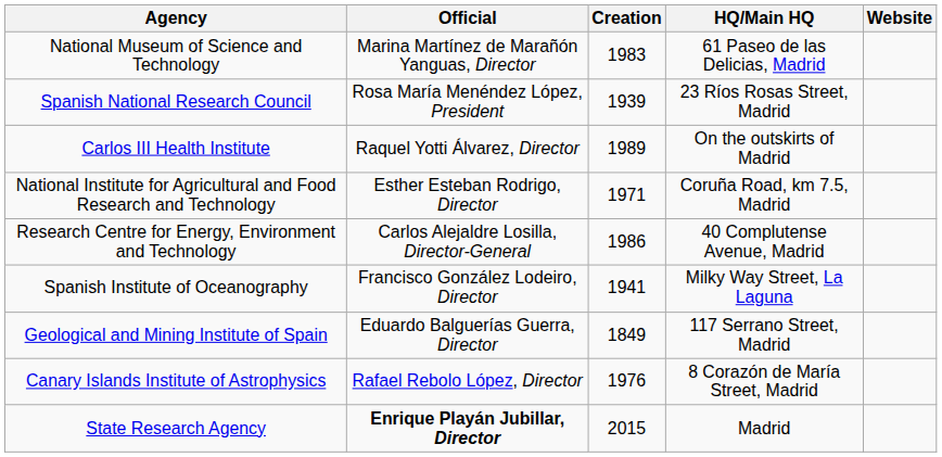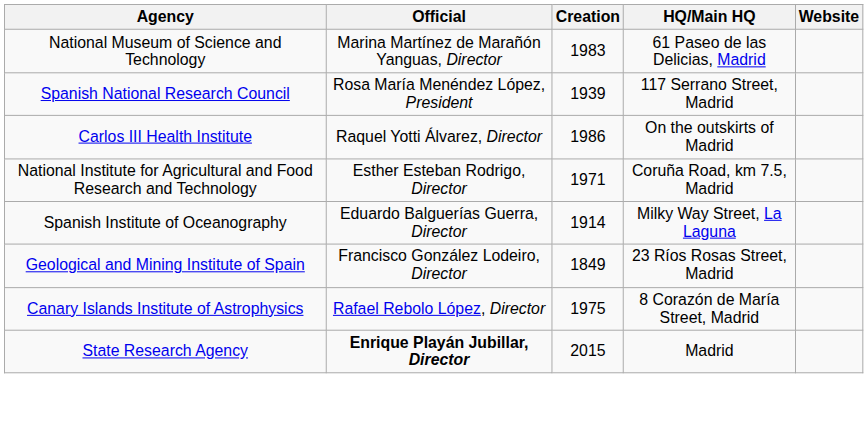 <table class="wikitable" style="text-align:Center">
 <tr>
 <th>Agency</th>
 <th>Official</th>
 <th>Creation</th>
 <th>HQ/Main HQ</th>
 <th>Website</th>
 </tr>
 <tr>
 <td>National Museum of Science and Technology</td>
 <td>Marina Martínez de Marañón Yanguas, <em>Director</em></td>
 <td>1983</td>
 <td>61 Paseo de las Delicias, <a href='#'>Madrid</a></td>
 <td></td>
 </tr>
 <tr>
 <td><a href='#'>Spanish National Research Council</a></td>
 <td>Rosa María Menéndez López, <em>President</em></td>
 <td>1939</td>
-<td>23 Ríos Rosas Street, Madrid</td>
+<td>117 Serrano Street, Madrid</td>
 <td></td>
 </tr>
 <tr>
 <td><a href='#'>Carlos III Health Institute</a></td>
 <td>Raquel Yotti Álvarez, <em>Director</em></td>
-<td>1989</td>
+<td>1986</td>
 <td>On the outskirts of Madrid</td>
 <td></td>
 </tr>
 <tr>
 <td>National Institute for Agricultural and Food Research and Technology</td>
 <td>Esther Esteban Rodrigo, <em>Director</em></td>
 <td>1971</td>
 <td>Coruña Road, km 7.5, Madrid</td>
 <td></td>
 </tr>
 <tr>
-<td>Research Centre for Energy, Environment and Technology</td>
-<td>Carlos Alejaldre Losilla, <em>Director-General</em></td>
-<td>1986</td>
-<td>40 Complutense Avenue, Madrid</td>
-<td></td>
-</tr>
-<tr>
 <td>Spanish Institute of Oceanography</td>
-<td>Francisco González Lodeiro, <em>Director</em></td>
-<td>1941</td>
+<td>Eduardo Balguerías Guerra, <em>Director</em></td>
+<td>1914</td>
 <td>Milky Way Street, <a href='#'>La Laguna</a></td>
 <td></td>
 </tr>
 <tr>
 <td><a href='#'>Geological and Mining Institute of Spain</a></td>
-<td>Eduardo Balguerías Guerra, <em>Director</em></td>
+<td>Francisco González Lodeiro, <em>Director</em></td>
 <td>1849</td>
-<td>117 Serrano Street, Madrid</td>
+<td>23 Ríos Rosas Street, Madrid</td>
 <td></td>
 </tr>
 <tr>
 <td><a href='#'>Canary Islands Institute of Astrophysics</a></td>
 <td><a href='#'>Rafael Rebolo López</a>, <em>Director</em></td>
-<td>1976</td>
+<td>1975</td>
 <td>8 Corazón de María Street, Madrid</td>
 <td></td>
 </tr>
 <tr>
 <td><a href='#'>State Research Agency</a></td>
 <td><strong>Enrique Playán Jubillar, <em>Director</em></strong></td>
 <td>2015</td>
 <td>Madrid</td>
 <td></td>
 </tr>
 </table>
